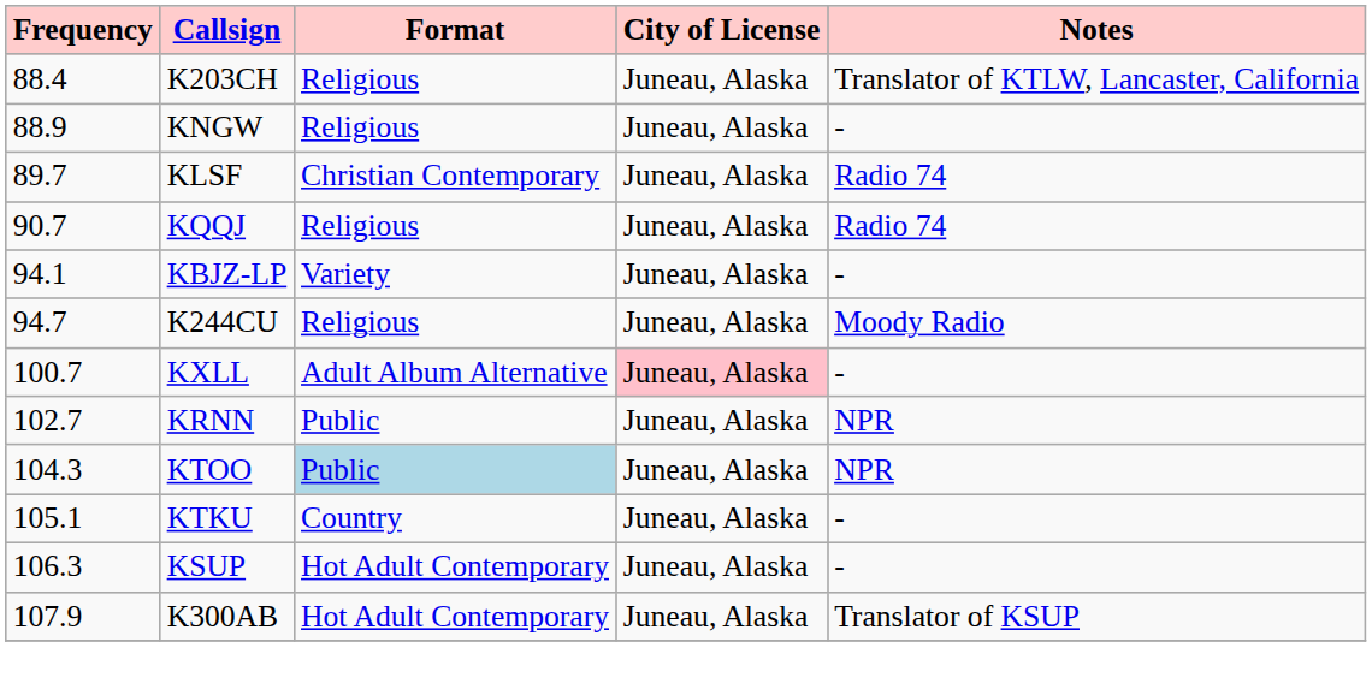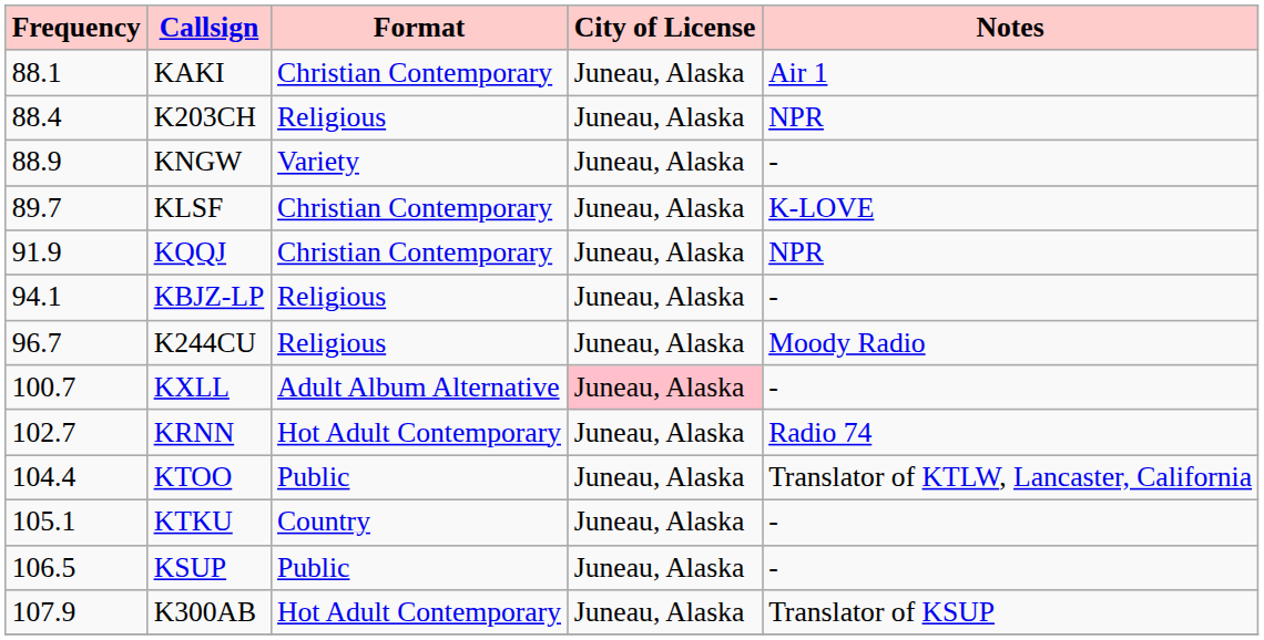 <table class="wikitable" border="1">
 <tr>
 <th style="background:#ffcccc;"><strong>Frequency</strong></th>
 <th style="background:#ffcccc;"><strong><a href='#'>Callsign</a></strong></th>
 <th style="background:#ffcccc;"><strong>Format</strong></th>
 <th style="background:#ffcccc;"><strong>City of License</strong></th>
 <th style="background:#ffcccc;"><strong>Notes</strong></th>
 </tr>
 <tr>
+<td>88.1</td>
+<td>KAKI</td>
+<td><a href='#'>Christian Contemporary</a></td>
+<td>Juneau, Alaska</td>
+<td><a href='#'>Air 1</a></td>
+</tr>
+<tr>
 <td>88.4</td>
 <td>K203CH</td>
 <td><a href='#'>Religious</a></td>
 <td>Juneau, Alaska</td>
-<td>Translator of <a href='#'>KTLW</a>, <a href='#'>Lancaster, California</a></td>
+<td><a href='#'>NPR</a></td>
 </tr>
 <tr>
 <td>88.9</td>
 <td>KNGW</td>
-<td><a href='#'>Religious</a></td>
+<td><a href='#'>Variety</a></td>
 <td>Juneau, Alaska</td>
 <td>-</td>
 </tr>
 <tr>
 <td>89.7</td>
 <td>KLSF</td>
 <td><a href='#'>Christian Contemporary</a></td>
 <td>Juneau, Alaska</td>
-<td><a href='#'>Radio 74</a></td>
+<td><a href='#'>K-LOVE</a></td>
 </tr>
 <tr>
-<td>90.7</td>
+<td>91.9</td>
 <td><a href='#'>KQQJ</a></td>
-<td><a href='#'>Religious</a></td>
+<td><a href='#'>Christian Contemporary</a></td>
 <td>Juneau, Alaska</td>
-<td><a href='#'>Radio 74</a></td>
+<td><a href='#'>NPR</a></td>
 </tr>
 <tr>
 <td>94.1</td>
 <td><a href='#'>KBJZ-LP</a></td>
-<td><a href='#'>Variety</a></td>
+<td><a href='#'>Religious</a></td>
 <td>Juneau, Alaska</td>
 <td>-</td>
 </tr>
 <tr>
-<td>94.7</td>
+<td>96.7</td>
 <td>K244CU</td>
 <td><a href='#'>Religious</a></td>
 <td>Juneau, Alaska</td>
 <td><a href='#'>Moody Radio</a></td>
 </tr>
 <tr>
 <td>100.7</td>
 <td><a href='#'>KXLL</a></td>
 <td><a href='#'>Adult Album Alternative</a></td>
 <td style="background: pink;">Juneau, Alaska</td>
 <td>-</td>
 </tr>
 <tr>
 <td>102.7</td>
 <td><a href='#'>KRNN</a></td>
+<td><a href='#'>Hot Adult Contemporary</a></td>
+<td>Juneau, Alaska</td>
+<td><a href='#'>Radio 74</a></td>
+</tr>
+<tr>
+<td>104.4</td>
+<td><a href='#'>KTOO</a></td>
 <td><a href='#'>Public</a></td>
 <td>Juneau, Alaska</td>
-<td><a href='#'>NPR</a></td>
-</tr>
-<tr>
-<td>104.3</td>
-<td><a href='#'>KTOO</a></td>
-<td style="background: lightblue;"><a href='#'>Public</a></td>
-<td>Juneau, Alaska</td>
-<td><a href='#'>NPR</a></td>
+<td>Translator of <a href='#'>KTLW</a>, <a href='#'>Lancaster, California</a></td>
 </tr>
 <tr>
 <td>105.1</td>
 <td><a href='#'>KTKU</a></td>
 <td><a href='#'>Country</a></td>
 <td>Juneau, Alaska</td>
 <td>-</td>
 </tr>
 <tr>
-<td>106.3</td>
+<td>106.5</td>
 <td><a href='#'>KSUP</a></td>
-<td><a href='#'>Hot Adult Contemporary</a></td>
+<td><a href='#'>Public</a></td>
 <td>Juneau, Alaska</td>
 <td>-</td>
 </tr>
 <tr>
 <td>107.9</td>
 <td>K300AB</td>
 <td><a href='#'>Hot Adult Contemporary</a></td>
 <td>Juneau, Alaska</td>
 <td>Translator of <a href='#'>KSUP</a></td>
 </tr>
 <tr>
 </tr>
 </table>
